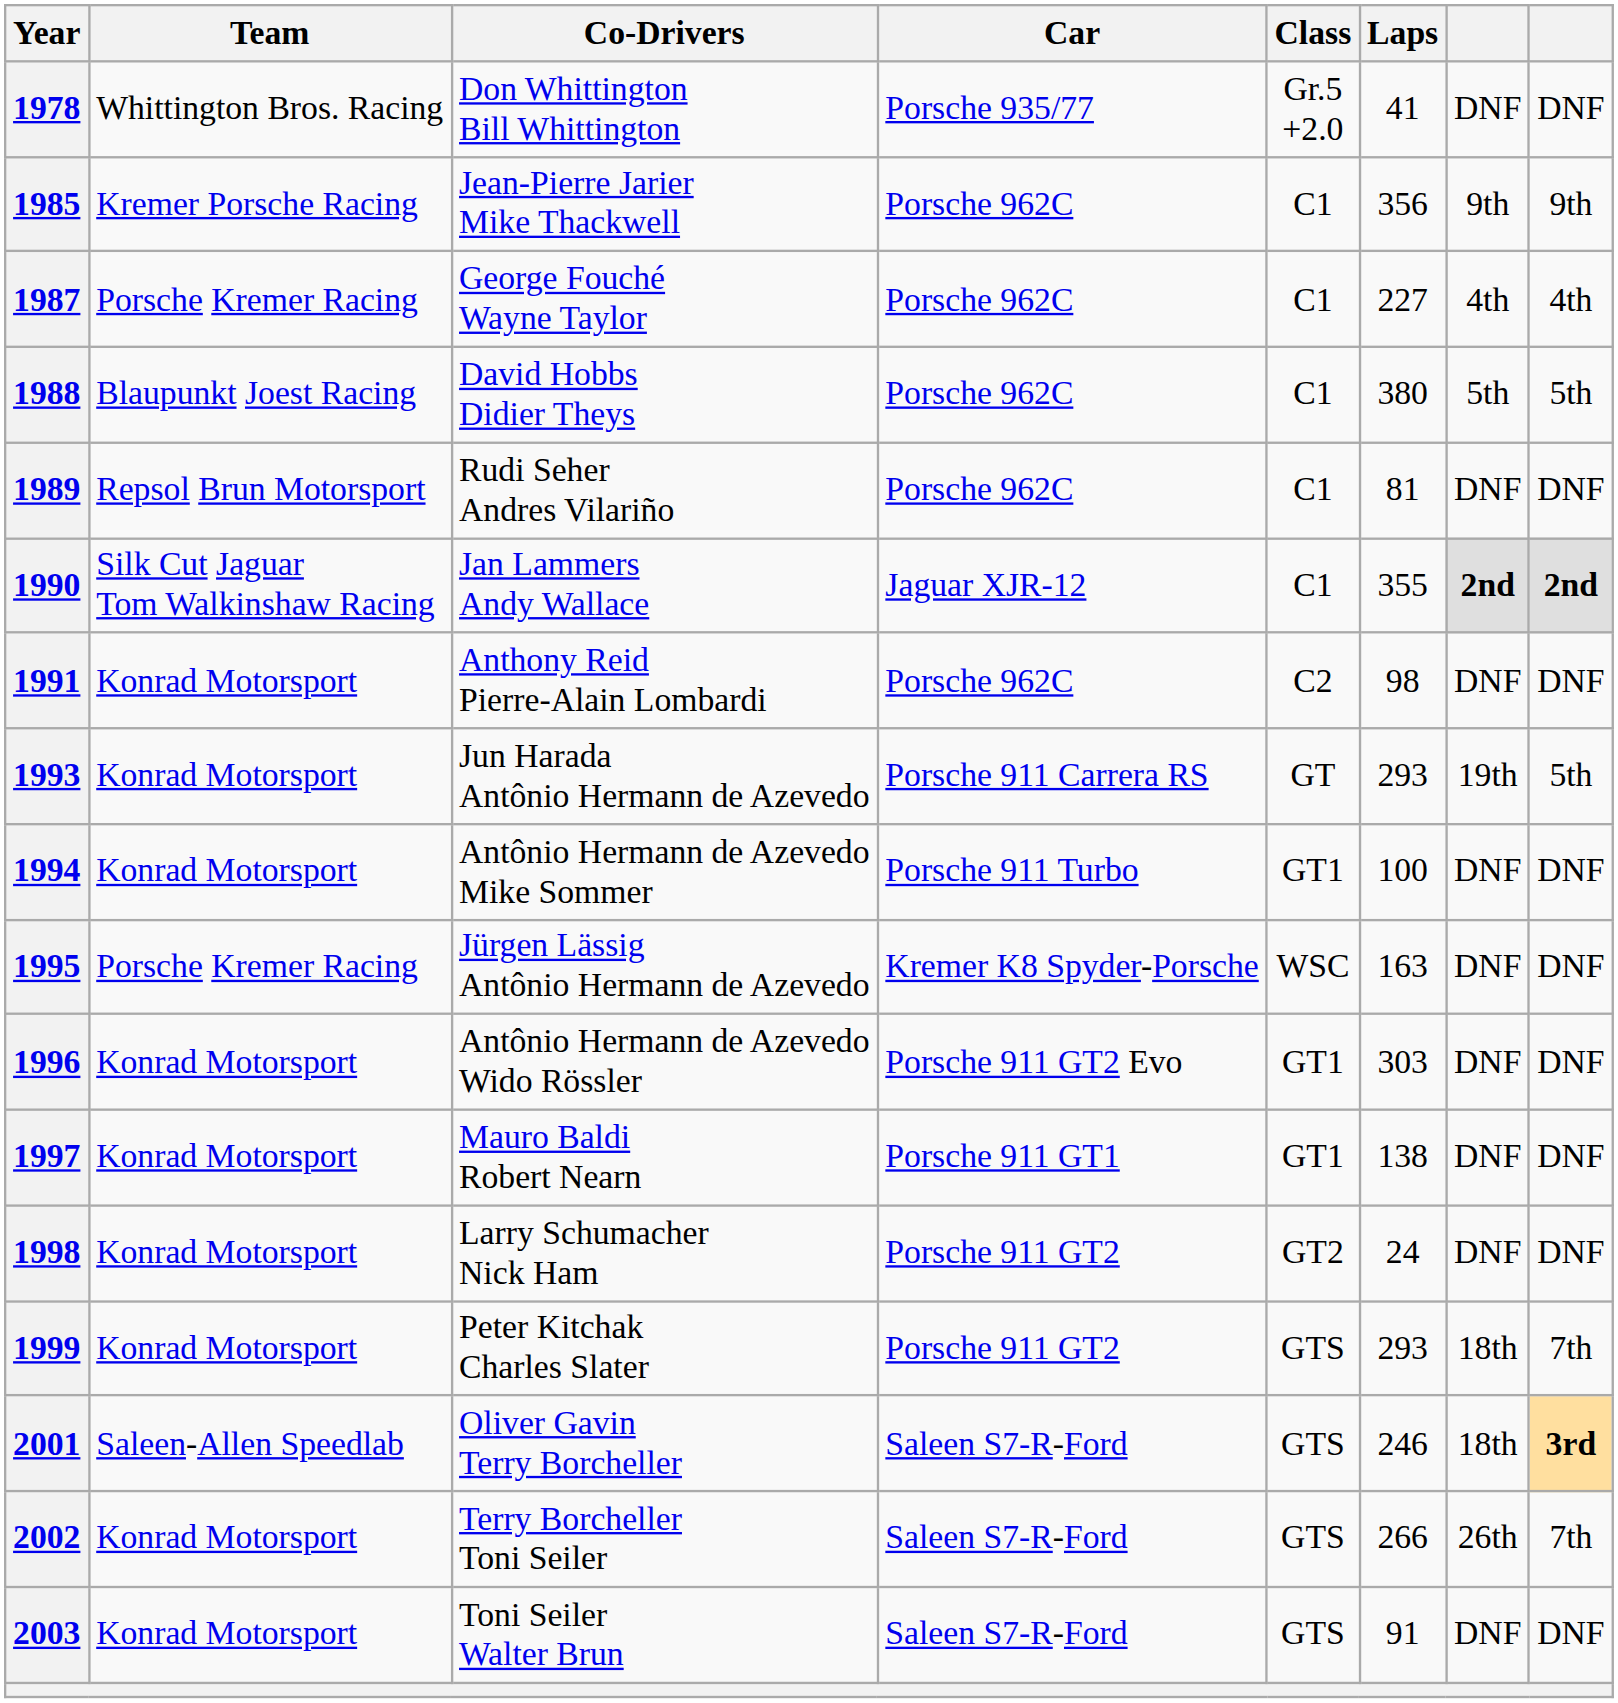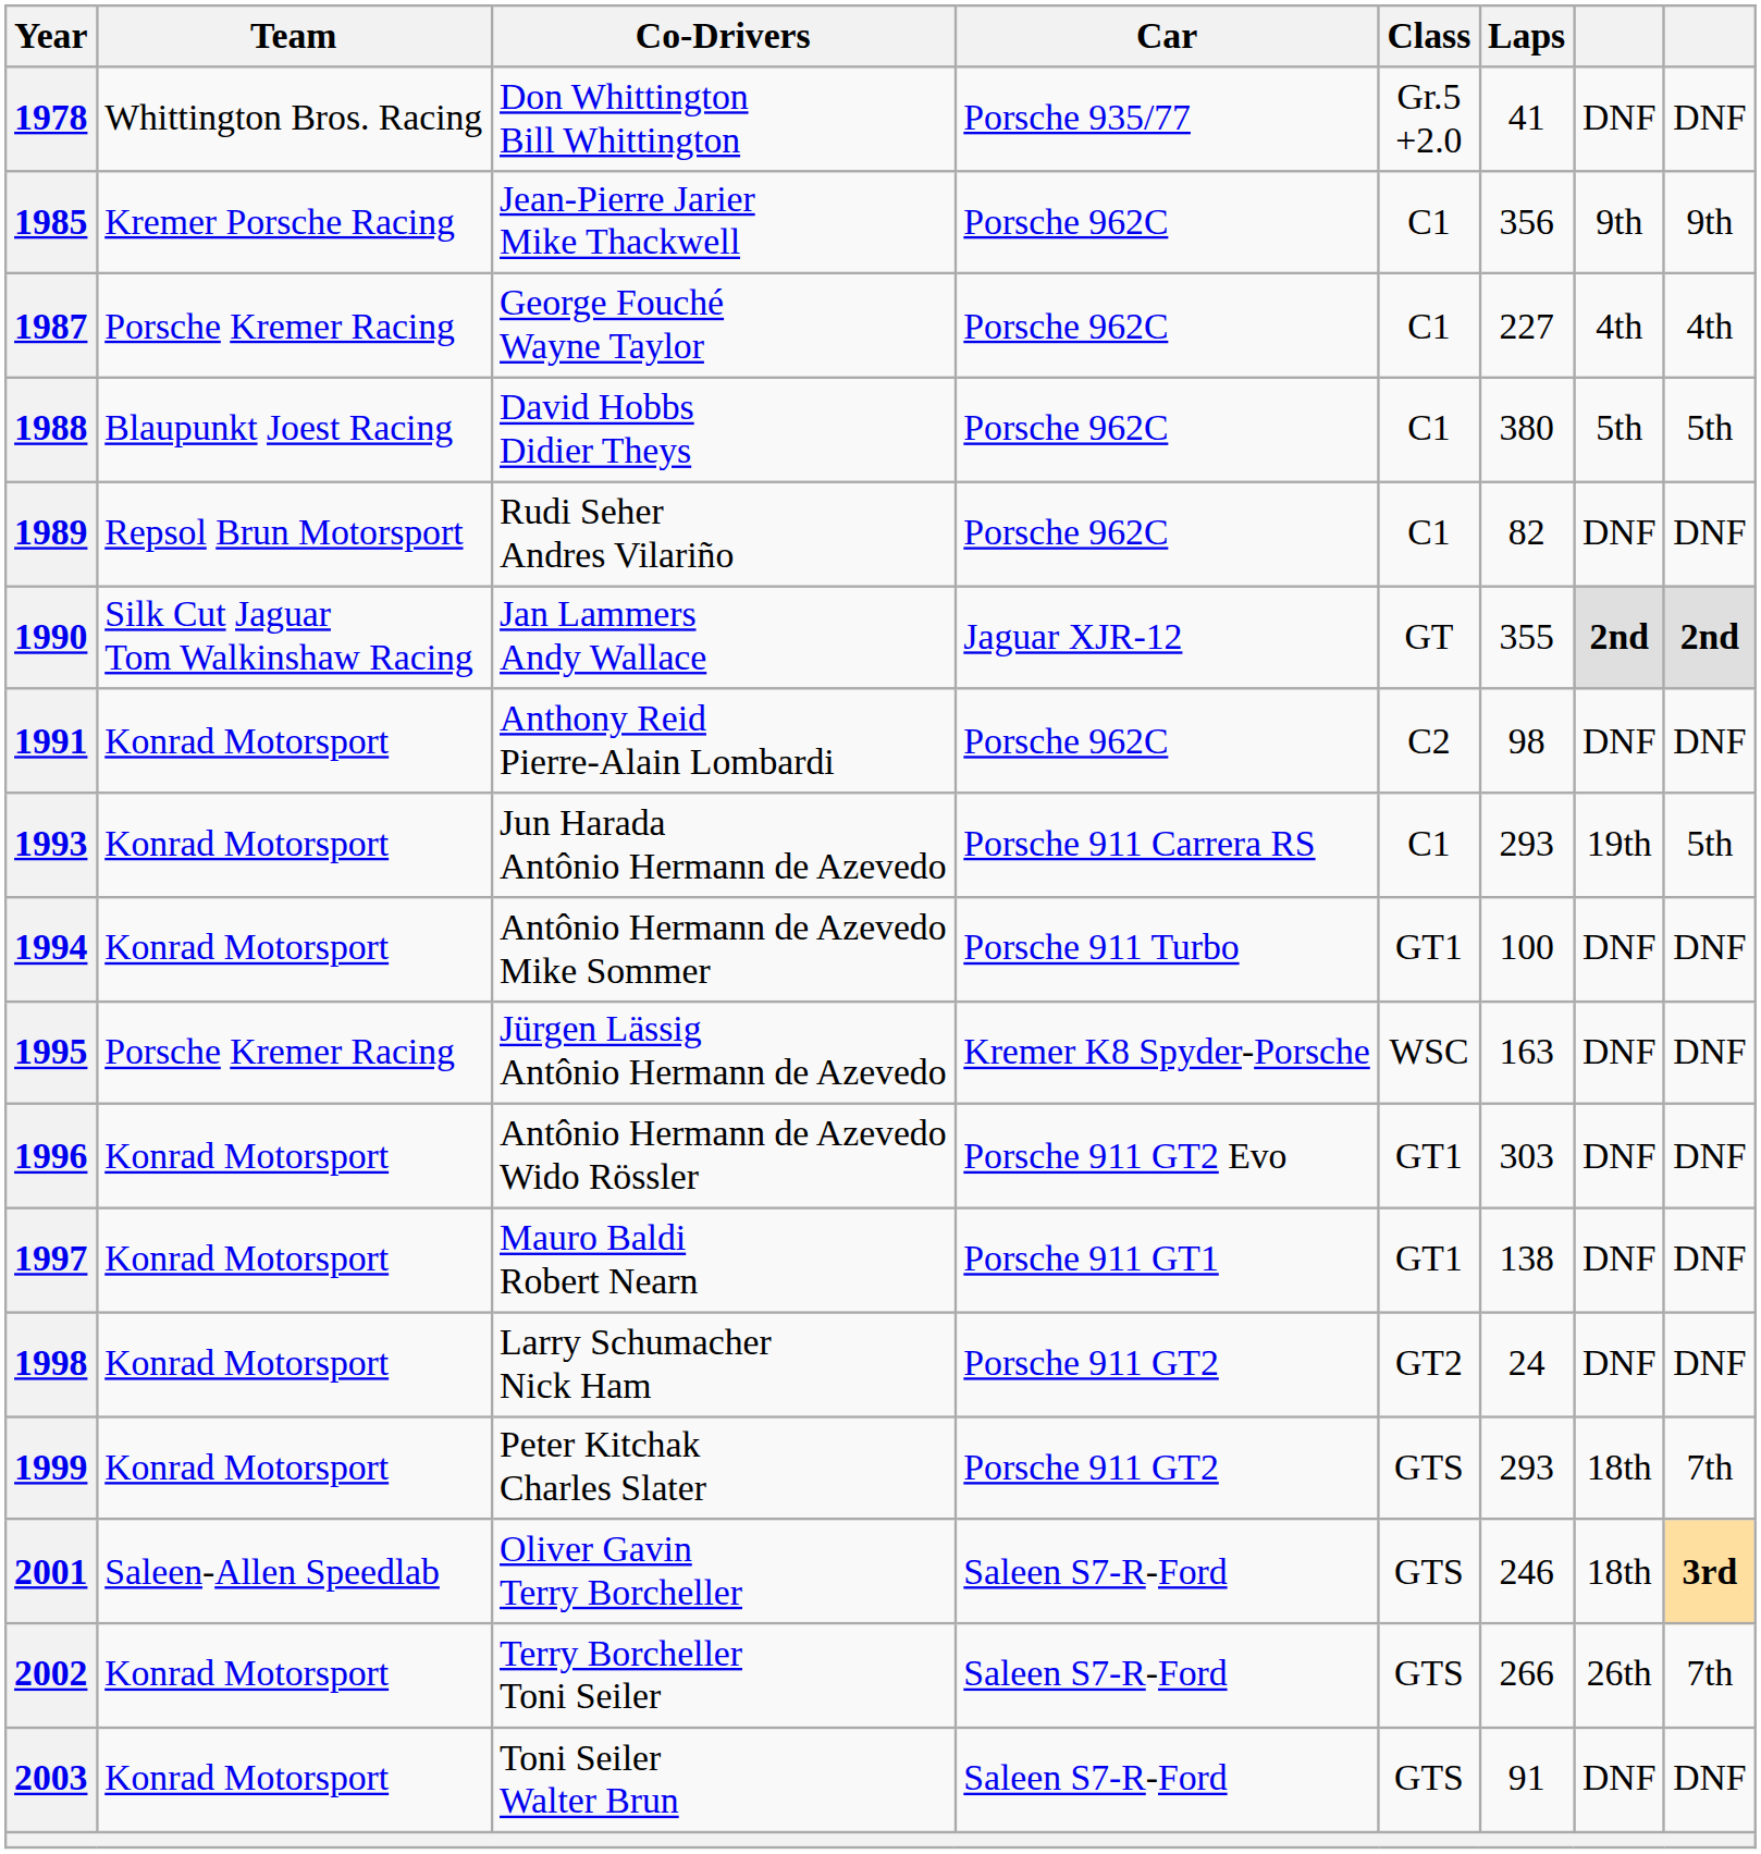 <table class="wikitable" style="text-align:center; font-size:90%">
 <tr>
 <th>Year</th>
 <th>Team</th>
 <th>Co-Drivers</th>
 <th>Car</th>
 <th>Class</th>
 <th>Laps</th>
 <th></th>
 <th></th>
 </tr>
 <tr>
 <th><a href='#'>1978</a></th>
 <td align="left"> Whittington Bros. Racing</td>
 <td align="left"> <a href='#'>Don Whittington</a><br> <a href='#'>Bill Whittington</a></td>
 <td align="left"><a href='#'>Porsche 935/77</a></td>
 <td>Gr.5<br>+2.0</td>
 <td>41</td>
 <td>DNF</td>
 <td>DNF</td>
 </tr>
 <tr>
 <th><a href='#'>1985</a></th>
 <td align="left"> <a href='#'>Kremer Porsche Racing</a></td>
 <td align="left"> <a href='#'>Jean-Pierre Jarier</a><br> <a href='#'>Mike Thackwell</a></td>
 <td align="left"><a href='#'>Porsche 962C</a></td>
 <td>C1</td>
 <td>356</td>
 <td>9th</td>
 <td>9th</td>
 </tr>
 <tr>
 <th><a href='#'>1987</a></th>
 <td align="left"> <a href='#'>Porsche</a> <a href='#'>Kremer Racing</a></td>
 <td align="left"> <a href='#'>George Fouché</a><br> <a href='#'>Wayne Taylor</a></td>
 <td align="left"><a href='#'>Porsche 962C</a></td>
 <td>C1</td>
 <td>227</td>
 <td>4th</td>
 <td>4th</td>
 </tr>
 <tr>
 <th><a href='#'>1988</a></th>
 <td align="left"> <a href='#'>Blaupunkt</a> <a href='#'>Joest Racing</a></td>
 <td align="left"> <a href='#'>David Hobbs</a><br> <a href='#'>Didier Theys</a></td>
 <td align="left"><a href='#'>Porsche 962C</a></td>
 <td>C1</td>
 <td>380</td>
 <td>5th</td>
 <td>5th</td>
 </tr>
 <tr>
 <th><a href='#'>1989</a></th>
 <td align="left"> <a href='#'>Repsol</a> <a href='#'>Brun Motorsport</a></td>
 <td align="left"> Rudi Seher<br> Andres Vilariño</td>
 <td align="left"><a href='#'>Porsche 962C</a></td>
 <td>C1</td>
-<td>81</td>
+<td>82</td>
 <td>DNF</td>
 <td>DNF</td>
 </tr>
 <tr>
 <th><a href='#'>1990</a></th>
 <td align="left"> <a href='#'>Silk Cut</a> <a href='#'>Jaguar</a><br> <a href='#'>Tom Walkinshaw Racing</a></td>
 <td align="left"> <a href='#'>Jan Lammers</a><br> <a href='#'>Andy Wallace</a></td>
 <td align="left"><a href='#'>Jaguar XJR-12</a></td>
-<td>C1</td>
+<td>GT</td>
 <td>355</td>
 <td style="background:#DFDFDF;"><strong>2nd</strong></td>
 <td style="background:#DFDFDF;"><strong>2nd</strong></td>
 </tr>
 <tr>
 <th><a href='#'>1991</a></th>
 <td align="left"> <a href='#'>Konrad Motorsport</a></td>
 <td align="left"> <a href='#'>Anthony Reid</a><br>  Pierre-Alain Lombardi</td>
 <td align="left"><a href='#'>Porsche 962C</a></td>
 <td>C2</td>
 <td>98</td>
 <td>DNF</td>
 <td>DNF</td>
 </tr>
 <tr>
 <th><a href='#'>1993</a></th>
 <td align="left"> <a href='#'>Konrad Motorsport</a></td>
 <td align="left"> Jun Harada<br> Antônio Hermann de Azevedo</td>
 <td align="left"><a href='#'>Porsche 911 Carrera RS</a></td>
-<td>GT</td>
+<td>C1</td>
 <td>293</td>
 <td>19th</td>
 <td>5th</td>
 </tr>
 <tr>
 <th><a href='#'>1994</a></th>
 <td align="left"> <a href='#'>Konrad Motorsport</a></td>
 <td align="left"> Antônio Hermann de Azevedo<br> Mike Sommer</td>
 <td align="left"><a href='#'>Porsche 911 Turbo</a></td>
 <td>GT1</td>
 <td>100</td>
 <td>DNF</td>
 <td>DNF</td>
 </tr>
 <tr>
 <th><a href='#'>1995</a></th>
 <td align="left"> <a href='#'>Porsche</a> <a href='#'>Kremer Racing</a></td>
 <td align="left"> <a href='#'>Jürgen Lässig</a><br> Antônio Hermann de Azevedo</td>
 <td align="left"><a href='#'>Kremer K8 Spyder</a>-<a href='#'>Porsche</a></td>
 <td>WSC</td>
 <td>163</td>
 <td>DNF</td>
 <td>DNF</td>
 </tr>
 <tr>
 <th><a href='#'>1996</a></th>
 <td align="left"> <a href='#'>Konrad Motorsport</a></td>
 <td align="left"> Antônio Hermann de Azevedo<br> Wido Rössler</td>
 <td align="left"><a href='#'>Porsche 911 GT2</a> Evo</td>
 <td>GT1</td>
 <td>303</td>
 <td>DNF</td>
 <td>DNF</td>
 </tr>
 <tr>
 <th><a href='#'>1997</a></th>
 <td align="left"> <a href='#'>Konrad Motorsport</a></td>
 <td align="left"> <a href='#'>Mauro Baldi</a><br> Robert Nearn</td>
 <td align="left"><a href='#'>Porsche 911 GT1</a></td>
 <td>GT1</td>
 <td>138</td>
 <td>DNF</td>
 <td>DNF</td>
 </tr>
 <tr>
 <th><a href='#'>1998</a></th>
 <td align="left"> <a href='#'>Konrad Motorsport</a></td>
 <td align="left"> Larry Schumacher<br> Nick Ham</td>
 <td align="left"><a href='#'>Porsche 911 GT2</a></td>
 <td>GT2</td>
 <td>24</td>
 <td>DNF</td>
 <td>DNF</td>
 </tr>
 <tr>
 <th><a href='#'>1999</a></th>
 <td align="left"> <a href='#'>Konrad Motorsport</a></td>
 <td align="left"> Peter Kitchak<br> Charles Slater</td>
 <td align="left"><a href='#'>Porsche 911 GT2</a></td>
 <td>GTS</td>
 <td>293</td>
 <td>18th</td>
 <td>7th</td>
 </tr>
 <tr>
 <th><a href='#'>2001</a></th>
 <td align="left"> <a href='#'>Saleen</a>-<a href='#'>Allen Speedlab</a></td>
 <td align="left"> <a href='#'>Oliver Gavin</a><br> <a href='#'>Terry Borcheller</a></td>
 <td align="left"><a href='#'>Saleen S7-R</a>-<a href='#'>Ford</a></td>
 <td>GTS</td>
 <td>246</td>
 <td>18th</td>
 <td style="background:#FFDF9F;"><strong>3rd</strong></td>
 </tr>
 <tr>
 <th><a href='#'>2002</a></th>
 <td align="left"> <a href='#'>Konrad Motorsport</a></td>
 <td align="left"> <a href='#'>Terry Borcheller</a><br> Toni Seiler</td>
 <td align="left"><a href='#'>Saleen S7-R</a>-<a href='#'>Ford</a></td>
 <td>GTS</td>
 <td>266</td>
 <td>26th</td>
 <td>7th</td>
 </tr>
 <tr>
 <th><a href='#'>2003</a></th>
 <td align="left"> <a href='#'>Konrad Motorsport</a></td>
 <td align="left"> Toni Seiler<br> <a href='#'>Walter Brun</a></td>
 <td align="left"><a href='#'>Saleen S7-R</a>-<a href='#'>Ford</a></td>
 <td>GTS</td>
 <td>91</td>
 <td>DNF</td>
 <td>DNF</td>
 </tr>
 <tr>
 <th colspan="8"></th>
 </tr>
 </table>
